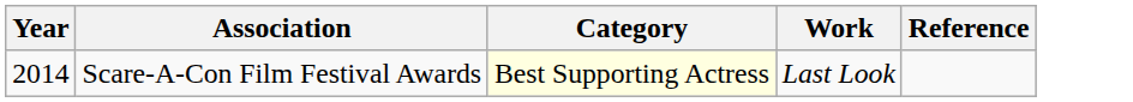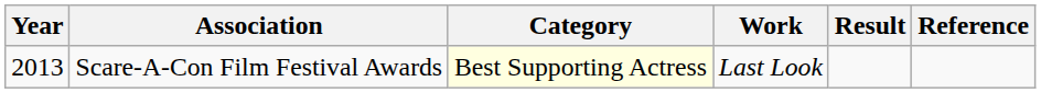 <table class="wikitable">
 <tr>
 <th>Year</th>
 <th>Association</th>
 <th>Category</th>
 <th>Work</th>
+<th>Result</th>
 <th>Reference</th>
 </tr>
 <tr>
-<td>2014</td>
+<td>2013</td>
 <td>Scare-A-Con Film Festival Awards</td>
 <td style="background: lightyellow;">Best Supporting Actress</td>
 <td><em>Last Look</em></td>
 <td></td>
+<td></td>
 </tr>
 </table>
